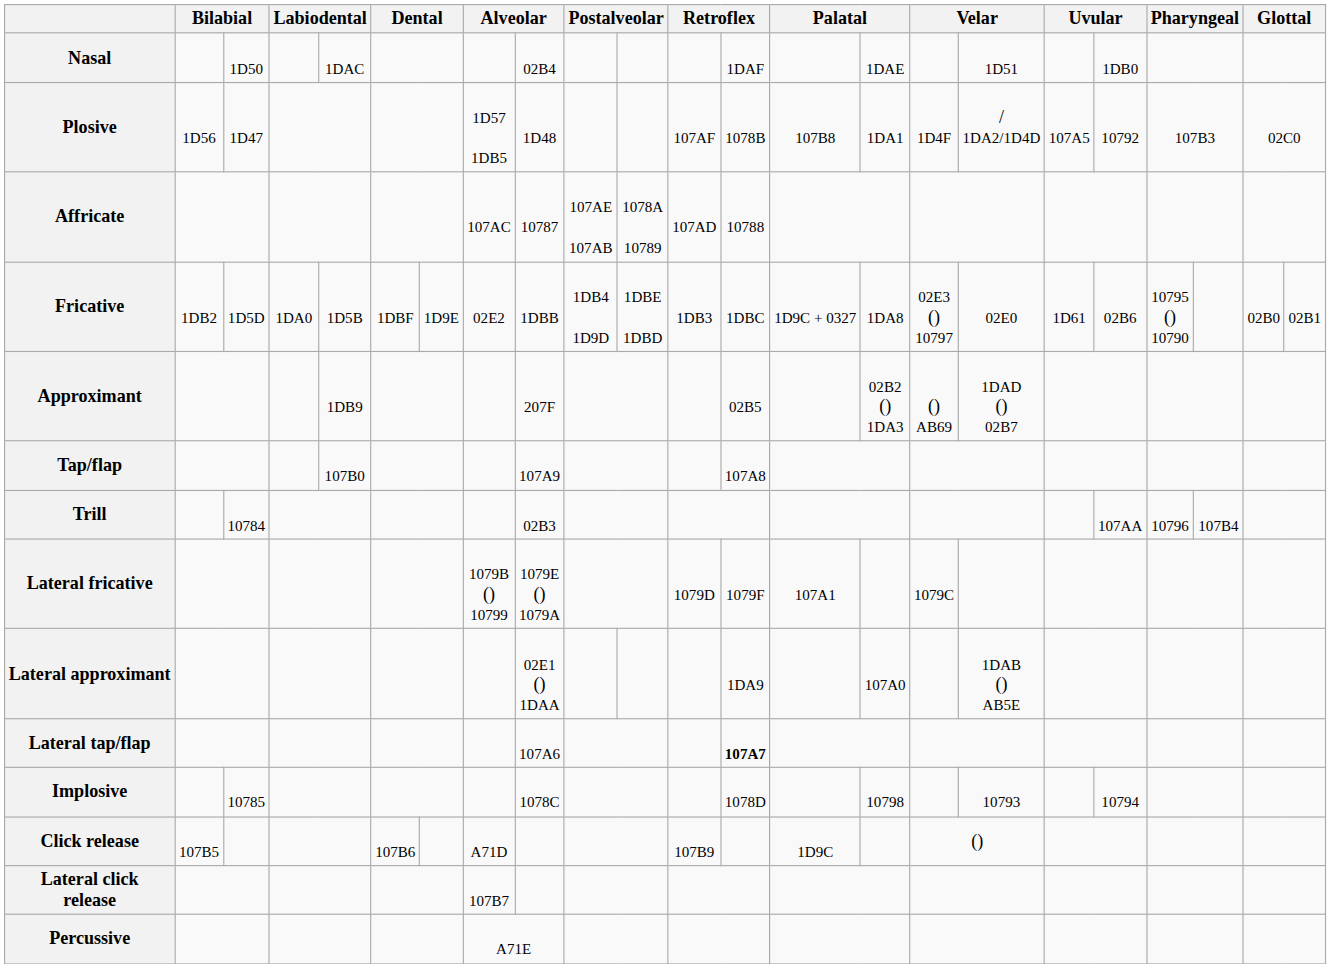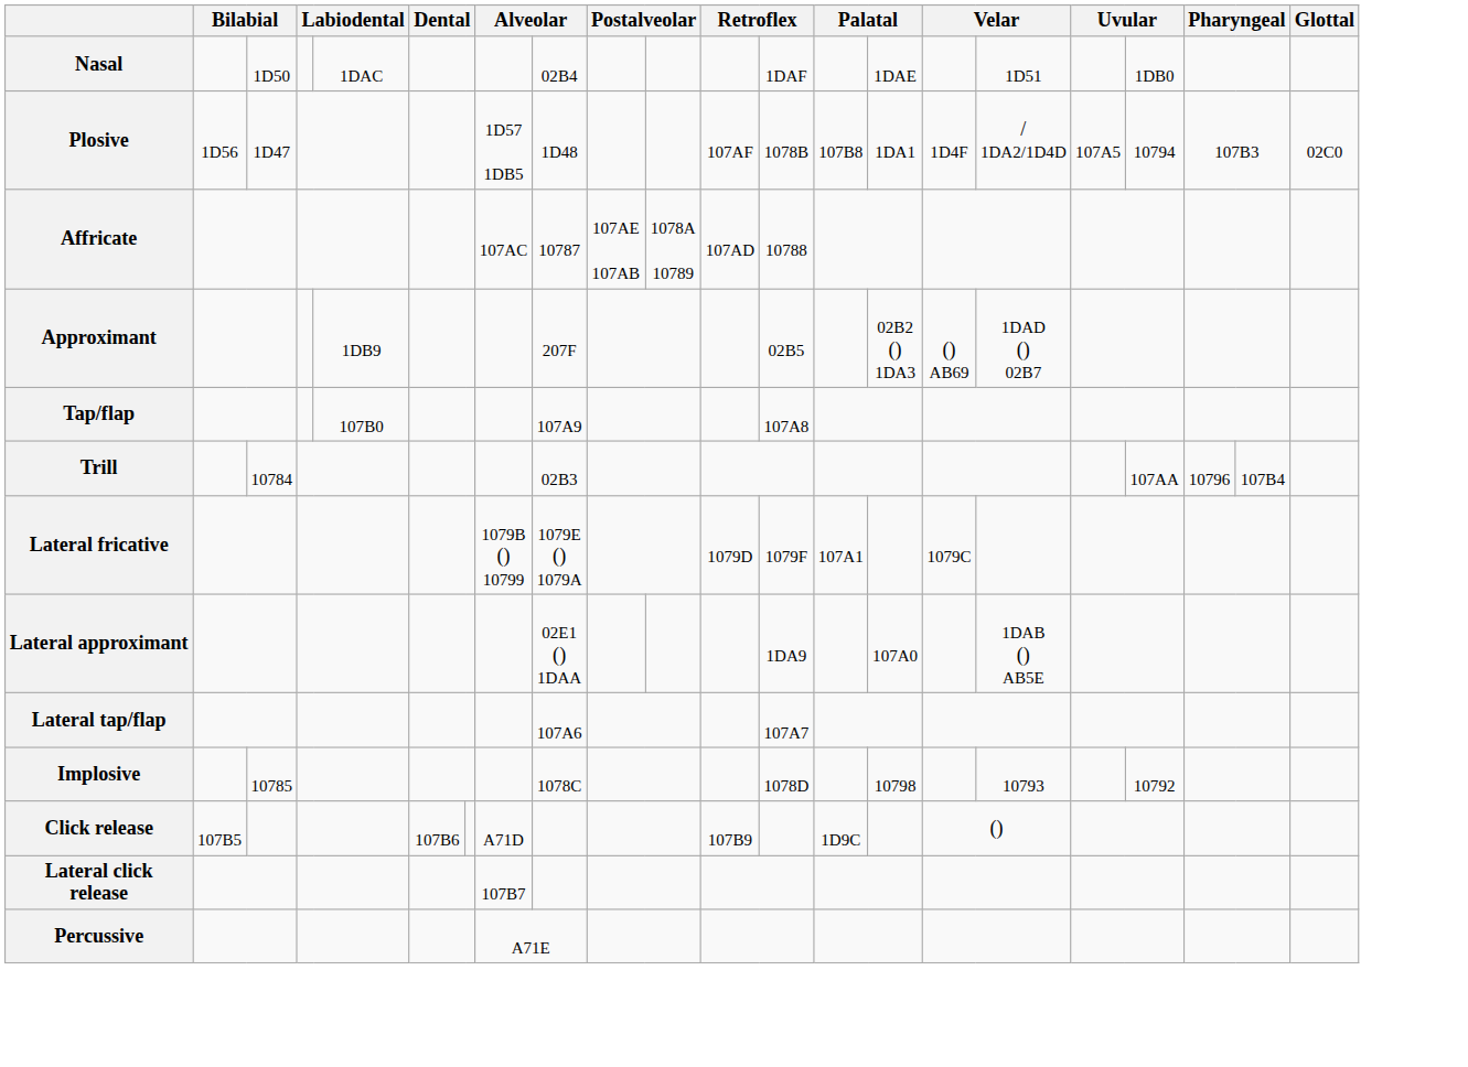 <table class="wikitable" style=text-align:center>
 <tr>
 <th></th>
 <th colspan="2">Bilabial</th>
 <th colspan="2">Labiodental</th>
 <th colspan="2">Dental</th>
 <th colspan="2">Alveolar</th>
 <th colspan="2">Postalveolar</th>
 <th colspan="2">Retroflex</th>
 <th colspan="2">Palatal</th>
 <th colspan="2">Velar</th>
 <th colspan="2">Uvular</th>
 <th colspan="2">Pharyngeal</th>
 <th colspan="2">Glottal</th>
 </tr>
 <tr>
 <th>Nasal</th>
 <td></td>
 <td><br><small>1D50</small></td>
 <td></td>
 <td><br><small>1DAC</small></td>
 <td colspan="2"></td>
 <td></td>
 <td><br><small>02B4</small></td>
 <td></td>
 <td> <br> <br></td>
 <td></td>
 <td><br><small>1DAF</small></td>
 <td></td>
 <td><br><small>1DAE</small></td>
 <td></td>
 <td><br><small>1D51</small></td>
 <td></td>
 <td><br><small>1DB0</small></td>
 <td colspan="2"></td>
 <td colspan="2"></td>
 </tr>
 <tr>
 <th>Plosive</th>
 <td><br><small>1D56</small></td>
 <td><br><small>1D47</small></td>
 <td colspan="2"></td>
 <td colspan="2"></td>
 <td><br><small>1D57</small><br><br><small>1DB5</small></td>
 <td><br><small>1D48</small><br></td>
 <td> <br> <br></td>
 <td> <br> <br></td>
 <td><br><small>107AF</small></td>
 <td><br><small>1078B</small></td>
 <td><br><small>107B8</small></td>
 <td><br><small>1DA1</small></td>
 <td><br><small>1D4F</small></td>
 <td>/<br><small>1DA2/1D4D</small></td>
 <td><br><small>107A5</small></td>
-<td><br><small>10792</small></td>
+<td><br><small>10794</small></td>
 <td colspan=2><br><small>107B3</small></td>
 <td colspan=2><br><small>02C0</small></td>
 </tr>
 <tr>
 <th>Affricate</th>
 <td colspan="2"></td>
 <td colspan="2"></td>
 <td colspan="2"></td>
 <td><br><small>107AC</small></td>
 <td><br><small>10787</small></td>
 <td><br><small>107AE</small><br><br><small>107AB</small></td>
 <td><br><small>1078A</small><br><br><small>10789</small></td>
 <td><br><small>107AD</small><br></td>
 <td><br><small>10788</small><br></td>
 <td colspan="2"></td>
 <td colspan="2"></td>
 <td colspan="2"></td>
 <td colspan="2"></td>
 <td colspan="2"></td>
-</tr>
-<tr>
-<th>Fricative</th>
-<td><br><small>1DB2</small></td>
-<td><br><small>1D5D</small></td>
-<td><br><small>1DA0</small></td>
-<td><br><small>1D5B</small></td>
-<td><br><small>1DBF</small></td>
-<td><br><small>1D9E</small></td>
-<td><br><small>02E2</small><br></td>
-<td><br><small>1DBB</small><br></td>
-<td><br><small>1DB4</small><br><br><small>1D9D</small></td>
-<td><br><small>1DBE</small><br><br><small>1DBD</small></td>
-<td><br><small>1DB3</small><br></td>
-<td><br><small>1DBC</small><br></td>
-<td><br><small>1D9C + 0327</small></td>
-<td><br><small>1DA8</small></td>
-<td><br><small>02E3</small><br>()<br><small>10797</small></td>
-<td><br><small>02E0</small></td>
-<td><br><small>1D61</small></td>
-<td><br><small>02B6</small></td>
-<td><br><small>10795</small><br>()<br><small>10790</small></td>
-<td><br></td>
-<td><br><small>02B0</small><br></td>
-<td><br><small>02B1</small></td>
 </tr>
 <tr>
 <th>Approximant</th>
 <td colspan="2"></td>
 <td></td>
 <td><br><small>1DB9</small></td>
 <td colspan="2"></td>
 <td></td>
 <td><br><small>207F</small><br></td>
 <td colspan="2"></td>
 <td></td>
 <td><br><small>02B5</small></td>
 <td></td>
 <td><br><small>02B2</small><br>()<br><small>1DA3</small></td>
 <td> <br> <br>()<br><small>AB69</small></td>
 <td><br><small>1DAD</small><br>()<br><small>02B7</small></td>
 <td colspan="2"></td>
 <td colspan="2"></td>
 <td colspan="2"></td>
 </tr>
 <tr>
 <th>Tap/flap</th>
 <td colspan="2"></td>
 <td></td>
 <td><br><small>107B0</small></td>
 <td colspan="2"></td>
 <td></td>
 <td><br><small>107A9</small></td>
 <td colspan="2"></td>
 <td></td>
 <td><br><small>107A8</small></td>
 <td colspan="2"></td>
 <td colspan="2"></td>
 <td colspan="2"></td>
 <td colspan="2"></td>
 <td colspan="2"></td>
 </tr>
 <tr>
 <th>Trill</th>
 <td></td>
 <td><br><small>10784</small></td>
 <td colspan="2"></td>
 <td colspan="2"></td>
 <td></td>
 <td><br><small>02B3</small></td>
 <td colspan="2"></td>
 <td colspan="2"></td>
 <td colspan="2"></td>
 <td colspan="2"></td>
 <td></td>
 <td><br><small>107AA</small></td>
 <td><br><small>10796</small></td>
 <td><br><small>107B4</small></td>
 <td colspan="2"></td>
 </tr>
 <tr>
 <th>Lateral fricative</th>
 <td colspan="2"></td>
 <td colspan="2"></td>
 <td colspan="2"></td>
 <td><br><small>1079B</small><br>()<br><small>10799</small></td>
 <td><br><small>1079E</small><br>()<br><small>1079A</small></td>
 <td colspan="2"></td>
 <td><br><small>1079D</small></td>
 <td><br><small>1079F</small></td>
 <td><br><small>107A1</small></td>
 <td></td>
 <td><br><small>1079C</small></td>
 <td></td>
 <td colspan="2"></td>
 <td colspan="2"></td>
 <td colspan="2"></td>
 </tr>
 <tr>
 <th>Lateral approximant</th>
 <td colspan="2"></td>
 <td colspan="2"></td>
 <td colspan="2"></td>
 <td></td>
 <td><br><small>02E1</small><br>()<br><small>1DAA</small></td>
 <td></td>
 <td> <br> <br></td>
 <td></td>
 <td><br><small>1DA9</small></td>
 <td></td>
 <td><br><small>107A0</small></td>
 <td></td>
 <td><br><small>1DAB</small><br>()<br><small>AB5E</small></td>
 <td colspan="2"></td>
 <td colspan="2"></td>
 <td colspan="2"></td>
 </tr>
 <tr>
 <th>Lateral tap/flap</th>
 <td colspan="2"></td>
 <td colspan="2"></td>
 <td colspan="2"></td>
 <td></td>
 <td><br><small>107A6</small></td>
 <td colspan="2"></td>
 <td></td>
-<td><strong><br><small>107A7</small></strong></td>
+<td><br><small>107A7</small></td>
 <td colspan="2"></td>
 <td colspan="2"></td>
 <td colspan="2"></td>
 <td colspan="2"></td>
 <td colspan="2"></td>
 </tr>
 <tr>
 <th>Implosive</th>
 <td></td>
 <td><br><small>10785</small></td>
 <td colspan="2"></td>
 <td colspan="2"></td>
 <td></td>
 <td><br><small>1078C</small></td>
 <td colspan="2"></td>
 <td></td>
 <td><br><small>1078D</small></td>
 <td></td>
 <td><br><small>10798</small></td>
 <td></td>
 <td><br><small>10793</small></td>
 <td></td>
-<td><br><small>10794</small></td>
+<td><br><small>10792</small></td>
 <td colspan="2"></td>
 <td colspan="2"></td>
 </tr>
 <tr>
 <th>Click release</th>
 <td><br><small>107B5</small></td>
 <td></td>
 <td colspan="2"></td>
 <td><br><small>107B6</small></td>
 <td></td>
 <td><br><small>A71D</small></td>
 <td></td>
 <td colspan="2"></td>
 <td><br><small>107B9</small></td>
 <td></td>
 <td><br><small>1D9C</small></td>
 <td></td>
 <td colspan="2">()</td>
 <td colspan="2"></td>
 <td colspan="2"></td>
 <td colspan="2"></td>
 </tr>
 <tr>
 <th>Lateral click<br>release</th>
 <td colspan="2"></td>
 <td colspan="2"></td>
 <td colspan="2"></td>
 <td><br><small>107B7</small></td>
 <td></td>
 <td colspan="2"></td>
 <td colspan="2"></td>
 <td colspan="2"></td>
 <td colspan="2"></td>
 <td colspan="2"></td>
 <td colspan="2"></td>
 <td colspan="2"></td>
 </tr>
 <tr>
 <th>Percussive</th>
 <td colspan="2"></td>
 <td colspan="2"></td>
 <td colspan="2"></td>
 <td colspan=2><br><small>A71E</small></td>
 <td colspan="2"></td>
 <td colspan="2"></td>
 <td colspan="2"></td>
 <td colspan="2"></td>
 <td colspan="2"></td>
 <td colspan="2"></td>
 <td colspan="2"></td>
 </tr>
 </table>
